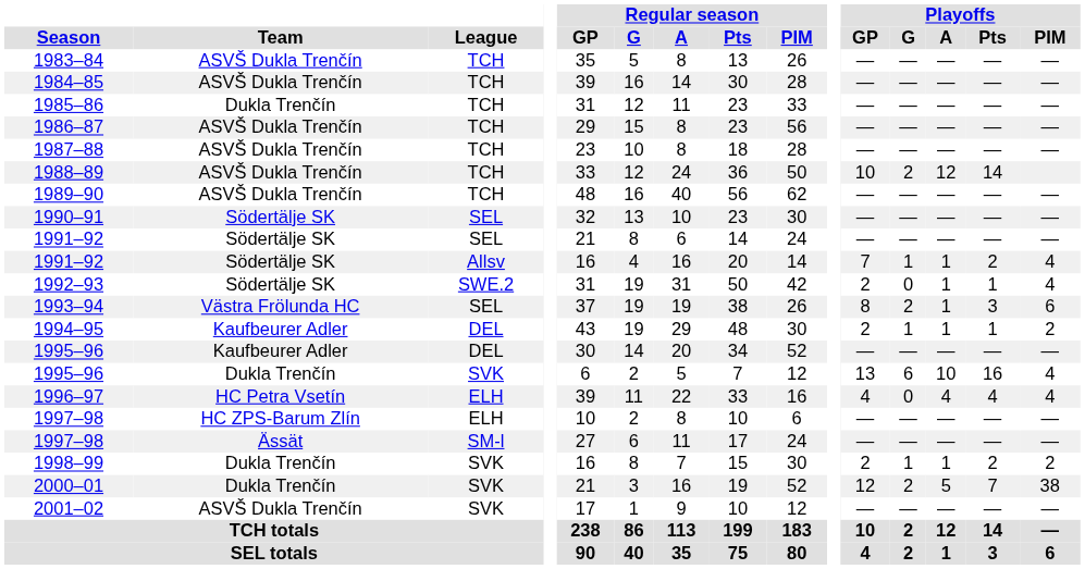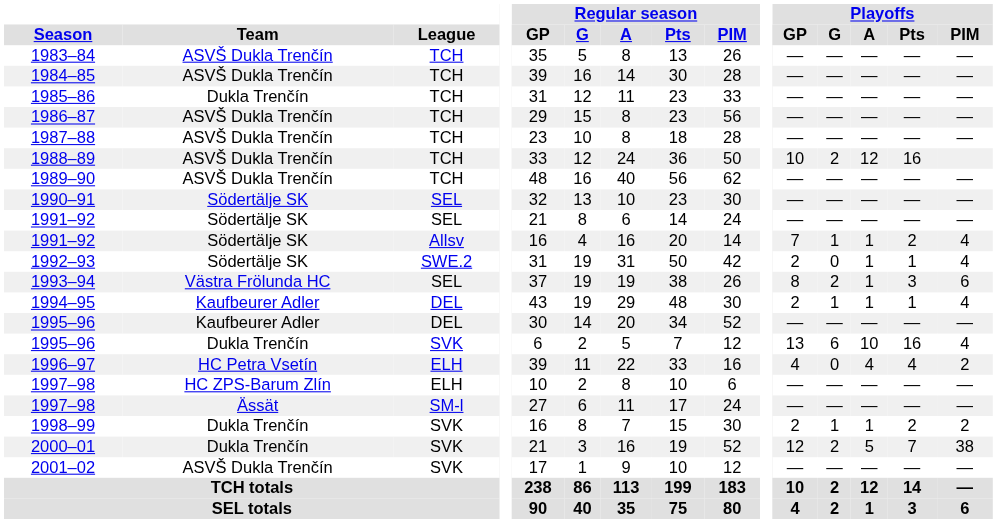 <table border="0" cellpadding="1" cellspacing="0" style="text-align:center; width:60em">
 <tr bgcolor="#e0e0e0">
 <th colspan="3" bgcolor="#ffffff"> </th>
 <th rowspan="99" bgcolor="#ffffff"> </th>
 <th colspan="5"><a href='#'>Regular season</a></th>
 <th rowspan="99" bgcolor="#ffffff"> </th>
 <th colspan="5"><a href='#'>Playoffs</a></th>
 </tr>
 <tr bgcolor="#e0e0e0">
 <th><a href='#'>Season</a></th>
 <th>Team</th>
 <th>League</th>
 <th>GP</th>
 <th><a href='#'>G</a></th>
 <th><a href='#'>A</a></th>
 <th><a href='#'>Pts</a></th>
 <th><a href='#'>PIM</a></th>
 <th>GP</th>
 <th>G</th>
 <th>A</th>
 <th>Pts</th>
 <th>PIM</th>
 </tr>
 <tr>
 <td><a href='#'>1983–84</a></td>
 <td><a href='#'>ASVŠ Dukla Trenčín</a></td>
 <td><a href='#'>TCH</a></td>
 <td>35</td>
 <td>5</td>
 <td>8</td>
 <td>13</td>
 <td>26</td>
 <td>—</td>
 <td>—</td>
 <td>—</td>
 <td>—</td>
 <td>—</td>
 </tr>
 <tr bgcolor="#f0f0f0">
 <td><a href='#'>1984–85</a></td>
 <td>ASVŠ Dukla Trenčín</td>
 <td>TCH</td>
 <td>39</td>
 <td>16</td>
 <td>14</td>
 <td>30</td>
 <td>28</td>
 <td>—</td>
 <td>—</td>
 <td>—</td>
 <td>—</td>
 <td>—</td>
 </tr>
 <tr>
 <td><a href='#'>1985–86</a></td>
 <td>Dukla Trenčín</td>
 <td>TCH</td>
 <td>31</td>
 <td>12</td>
 <td>11</td>
 <td>23</td>
 <td>33</td>
 <td>—</td>
 <td>—</td>
 <td>—</td>
 <td>—</td>
 <td>—</td>
 </tr>
 <tr bgcolor="#f0f0f0">
 <td><a href='#'>1986–87</a></td>
 <td>ASVŠ Dukla Trenčín</td>
 <td>TCH</td>
 <td>29</td>
 <td>15</td>
 <td>8</td>
 <td>23</td>
 <td>56</td>
 <td>—</td>
 <td>—</td>
 <td>—</td>
 <td>—</td>
 <td>—</td>
 </tr>
 <tr>
 <td><a href='#'>1987–88</a></td>
 <td>ASVŠ Dukla Trenčín</td>
 <td>TCH</td>
 <td>23</td>
 <td>10</td>
 <td>8</td>
 <td>18</td>
 <td>28</td>
 <td>—</td>
 <td>—</td>
 <td>—</td>
 <td>—</td>
 <td>—</td>
 </tr>
 <tr bgcolor="#f0f0f0">
 <td><a href='#'>1988–89</a></td>
 <td>ASVŠ Dukla Trenčín</td>
 <td>TCH</td>
 <td>33</td>
 <td>12</td>
 <td>24</td>
 <td>36</td>
 <td>50</td>
 <td>10</td>
 <td>2</td>
 <td>12</td>
-<td>14</td>
+<td>16</td>
 <td></td>
 </tr>
 <tr>
 <td><a href='#'>1989–90</a></td>
 <td>ASVŠ Dukla Trenčín</td>
 <td>TCH</td>
 <td>48</td>
 <td>16</td>
 <td>40</td>
 <td>56</td>
 <td>62</td>
 <td>—</td>
 <td>—</td>
 <td>—</td>
 <td>—</td>
 <td>—</td>
 </tr>
 <tr bgcolor="#f0f0f0">
 <td><a href='#'>1990–91</a></td>
 <td><a href='#'>Södertälje SK</a></td>
 <td><a href='#'>SEL</a></td>
 <td>32</td>
 <td>13</td>
 <td>10</td>
 <td>23</td>
 <td>30</td>
 <td>—</td>
 <td>—</td>
 <td>—</td>
 <td>—</td>
 <td>—</td>
 </tr>
 <tr>
 <td><a href='#'>1991–92</a></td>
 <td>Södertälje SK</td>
 <td>SEL</td>
 <td>21</td>
 <td>8</td>
 <td>6</td>
 <td>14</td>
 <td>24</td>
 <td>—</td>
 <td>—</td>
 <td>—</td>
 <td>—</td>
 <td>—</td>
 </tr>
 <tr bgcolor="#f0f0f0">
 <td><a href='#'>1991–92</a></td>
 <td>Södertälje SK</td>
 <td><a href='#'>Allsv</a></td>
 <td>16</td>
 <td>4</td>
 <td>16</td>
 <td>20</td>
 <td>14</td>
 <td>7</td>
 <td>1</td>
 <td>1</td>
 <td>2</td>
 <td>4</td>
 </tr>
 <tr>
 <td><a href='#'>1992–93</a></td>
 <td>Södertälje SK</td>
 <td><a href='#'>SWE.2</a></td>
 <td>31</td>
 <td>19</td>
 <td>31</td>
 <td>50</td>
 <td>42</td>
 <td>2</td>
 <td>0</td>
 <td>1</td>
 <td>1</td>
 <td>4</td>
 </tr>
 <tr bgcolor="#f0f0f0">
 <td><a href='#'>1993–94</a></td>
 <td><a href='#'>Västra Frölunda HC</a></td>
 <td>SEL</td>
 <td>37</td>
 <td>19</td>
 <td>19</td>
 <td>38</td>
 <td>26</td>
 <td>8</td>
 <td>2</td>
 <td>1</td>
 <td>3</td>
 <td>6</td>
 </tr>
 <tr>
 <td><a href='#'>1994–95</a></td>
 <td><a href='#'>Kaufbeurer Adler</a></td>
 <td><a href='#'>DEL</a></td>
 <td>43</td>
 <td>19</td>
 <td>29</td>
 <td>48</td>
 <td>30</td>
 <td>2</td>
 <td>1</td>
 <td>1</td>
 <td>1</td>
-<td>2</td>
+<td>4</td>
 </tr>
 <tr bgcolor="#f0f0f0">
 <td><a href='#'>1995–96</a></td>
 <td>Kaufbeurer Adler</td>
 <td>DEL</td>
 <td>30</td>
 <td>14</td>
 <td>20</td>
 <td>34</td>
 <td>52</td>
 <td>—</td>
 <td>—</td>
 <td>—</td>
 <td>—</td>
 <td>—</td>
 </tr>
 <tr>
 <td><a href='#'>1995–96</a></td>
 <td>Dukla Trenčín</td>
 <td><a href='#'>SVK</a></td>
 <td>6</td>
 <td>2</td>
 <td>5</td>
 <td>7</td>
 <td>12</td>
 <td>13</td>
 <td>6</td>
 <td>10</td>
 <td>16</td>
 <td>4</td>
 </tr>
 <tr bgcolor="#f0f0f0">
 <td><a href='#'>1996–97</a></td>
 <td><a href='#'>HC Petra Vsetín</a></td>
 <td><a href='#'>ELH</a></td>
 <td>39</td>
 <td>11</td>
 <td>22</td>
 <td>33</td>
 <td>16</td>
 <td>4</td>
 <td>0</td>
 <td>4</td>
 <td>4</td>
-<td>4</td>
+<td>2</td>
 </tr>
 <tr>
 <td><a href='#'>1997–98</a></td>
 <td><a href='#'>HC ZPS-Barum Zlín</a></td>
 <td>ELH</td>
 <td>10</td>
 <td>2</td>
 <td>8</td>
 <td>10</td>
 <td>6</td>
 <td>—</td>
 <td>—</td>
 <td>—</td>
 <td>—</td>
 <td>—</td>
 </tr>
 <tr bgcolor="#f0f0f0">
 <td><a href='#'>1997–98</a></td>
 <td><a href='#'>Ässät</a></td>
 <td><a href='#'>SM-l</a></td>
 <td>27</td>
 <td>6</td>
 <td>11</td>
 <td>17</td>
 <td>24</td>
 <td>—</td>
 <td>—</td>
 <td>—</td>
 <td>—</td>
 <td>—</td>
 </tr>
 <tr>
 <td><a href='#'>1998–99</a></td>
 <td>Dukla Trenčín</td>
 <td>SVK</td>
 <td>16</td>
 <td>8</td>
 <td>7</td>
 <td>15</td>
 <td>30</td>
 <td>2</td>
 <td>1</td>
 <td>1</td>
 <td>2</td>
 <td>2</td>
 </tr>
 <tr bgcolor="#f0f0f0">
 <td><a href='#'>2000–01</a></td>
 <td>Dukla Trenčín</td>
 <td>SVK</td>
 <td>21</td>
 <td>3</td>
 <td>16</td>
 <td>19</td>
 <td>52</td>
 <td>12</td>
 <td>2</td>
 <td>5</td>
 <td>7</td>
 <td>38</td>
 </tr>
 <tr>
 <td><a href='#'>2001–02</a></td>
 <td>ASVŠ Dukla Trenčín</td>
 <td>SVK</td>
 <td>17</td>
 <td>1</td>
 <td>9</td>
 <td>10</td>
 <td>12</td>
 <td>—</td>
 <td>—</td>
 <td>—</td>
 <td>—</td>
 <td>—</td>
 </tr>
 <tr bgcolor="#e0e0e0">
 <th colspan="3">TCH totals</th>
 <th>238</th>
 <th>86</th>
 <th>113</th>
 <th>199</th>
 <th>183</th>
 <th>10</th>
 <th>2</th>
 <th>12</th>
 <th>14</th>
 <th>—</th>
 </tr>
 <tr bgcolor="#e0e0e0">
 <th colspan="3">SEL totals</th>
 <th>90</th>
 <th>40</th>
 <th>35</th>
 <th>75</th>
 <th>80</th>
 <th>4</th>
 <th>2</th>
 <th>1</th>
 <th>3</th>
 <th>6</th>
 </tr>
 </table>
